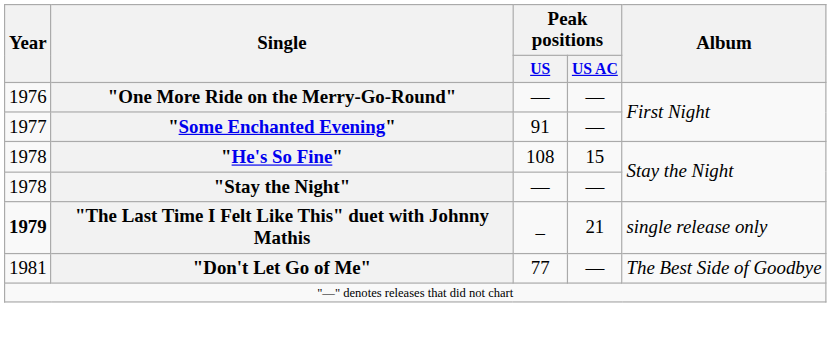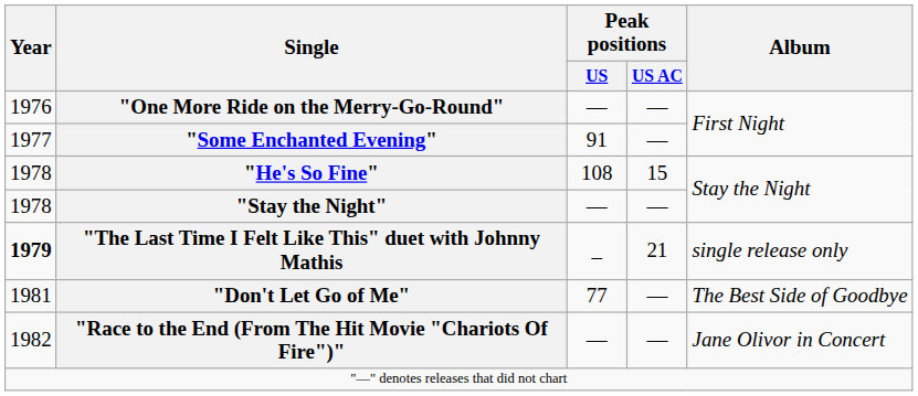 <table class="wikitable plainrowheaders" style="text-align:center">
 <tr>
 <th rowspan="2">Year</th>
 <th rowspan="2" style="width:24em;">Single</th>
 <th colspan="2">Peak<br>positions</th>
 <th rowspan="2">Album</th>
 </tr>
 <tr style="font-size:smaller;">
 <th width="40"><a href='#'>US</a><br></th>
 <th width="40"><a href='#'>US AC</a><br></th>
 </tr>
 <tr>
 <td>1976</td>
 <th scope="row">"One More Ride on the Merry-Go-Round"</th>
 <td>—</td>
 <td>—</td>
 <td align="left" rowspan=2><em>First Night</em></td>
 </tr>
 <tr>
 <td>1977</td>
 <th scope="row">"<a href='#'>Some Enchanted Evening</a>"</th>
 <td>91</td>
 <td>—</td>
 </tr>
 <tr>
 <td>1978</td>
 <th scope="row">"<a href='#'>He's So Fine</a>"</th>
 <td>108</td>
 <td>15</td>
 <td align="left" rowspan=2><em>Stay the Night</em></td>
 </tr>
 <tr>
 <td>1978</td>
 <th scope="row">"Stay the Night"</th>
 <td>—</td>
 <td>—</td>
 </tr>
 <tr>
 <td><strong>1979</strong></td>
 <th scope="row">"The Last Time I Felt Like This" duet with Johnny Mathis</th>
 <td>_</td>
 <td>21</td>
 <td align="left" rowspan=1><em>single release only</em></td>
 </tr>
 <tr>
 <td>1981</td>
 <th scope="row">"Don't Let Go of Me"</th>
 <td>77</td>
 <td>—</td>
 <td align="left" rowspan=1><em>The Best Side of Goodbye</em></td>
 </tr>
 <tr>
+<td>1982</td>
+<th scope="row">"Race to the End (From The Hit Movie "Chariots Of Fire")"</th>
+<td>—</td>
+<td>—</td>
+<td align="left" rowspan=1><em>Jane Olivor in Concert</em></td>
+</tr>
+<tr>
 <td colspan="5" style="font-size:8pt">"—" denotes releases that did not chart</td>
 </tr>
 </table>
